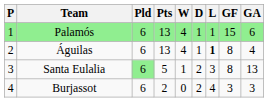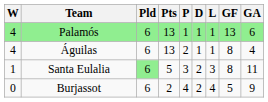 <table class="wikitable sortable" style="text-align: center;">
 <tr>
-<th align="center">P</th>
+<th align="center">W</th>
 <th width=150>Team</th>
 <th align="center">Pld</th>
 <th align="center">Pts</th>
-<th align="center">W</th>
+<th align="center">P</th>
 <th align="center">D</th>
 <th align="center">L</th>
 <th align="center">GF</th>
 <th align="center">GA</th>
 </tr>
 <tr align=center style="background:#90EE90;">
-<td>1</td>
+<td>4</td>
 <td>Palamós</td>
 <td>6</td>
 <td>13</td>
-<td>4</td>
 <td>1</td>
 <td>1</td>
-<td>15</td>
+<td>1</td>
+<td>13</td>
 <td>6</td>
 </tr>
 <tr>
-<td>2</td>
+<td>4</td>
 <td>Águilas</td>
 <td>6</td>
 <td>13</td>
-<td>4</td>
+<td>2</td>
 <td>1</td>
-<td><strong>1</strong></td>
+<td>1</td>
 <td>8</td>
 <td>4</td>
 </tr>
 <tr>
-<td>3</td>
+<td>1</td>
 <td>Santa Eulalia</td>
 <td style="background: lightgreen;">6</td>
 <td>5</td>
-<td>1</td>
+<td>3</td>
 <td>2</td>
 <td>3</td>
 <td>8</td>
-<td>13</td>
+<td>11</td>
 </tr>
 <tr>
-<td>4</td>
+<td>0</td>
 <td>Burjassot</td>
 <td>6</td>
 <td>2</td>
-<td>0</td>
+<td>4</td>
 <td>2</td>
 <td>4</td>
-<td>3</td>
-<td>3</td>
+<td>5</td>
+<td>9</td>
 </tr>
 </table>
